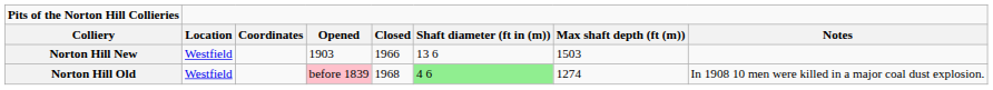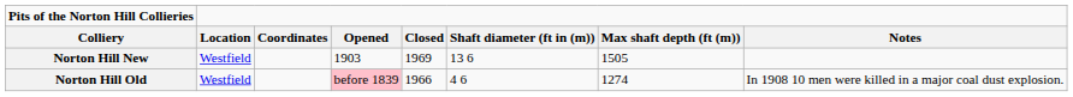 <table class="wikitable collapsible collapsed">
 <tr>
 <td><strong>Pits of the Norton Hill Collieries</strong></td>
 </tr>
 <tr>
 <th scope="col">Colliery</th>
 <th scope="col">Location</th>
 <th scope="col">Coordinates</th>
 <th scope="col">Opened</th>
 <th scope="col">Closed</th>
 <th scope="col">Shaft diameter (ft in (m))</th>
 <th scope="col">Max shaft depth (ft (m))</th>
 <th scope="col">Notes</th>
 </tr>
 <tr>
 <th scope="row">Norton Hill New</th>
 <td><a href='#'>Westfield</a></td>
 <td></td>
 <td>1903</td>
-<td>1966</td>
+<td>1969</td>
 <td>13 6</td>
-<td>1503</td>
+<td>1505</td>
 <td></td>
 </tr>
 <tr>
 <th scope="row">Norton Hill Old</th>
 <td><a href='#'>Westfield</a></td>
 <td></td>
 <td style="background: pink;">before 1839</td>
-<td>1968</td>
-<td style="background: lightgreen;">4 6</td>
+<td>1966</td>
+<td>4 6</td>
 <td>1274</td>
 <td>In 1908 10 men were killed in a major coal dust explosion.</td>
 </tr>
 </table>
